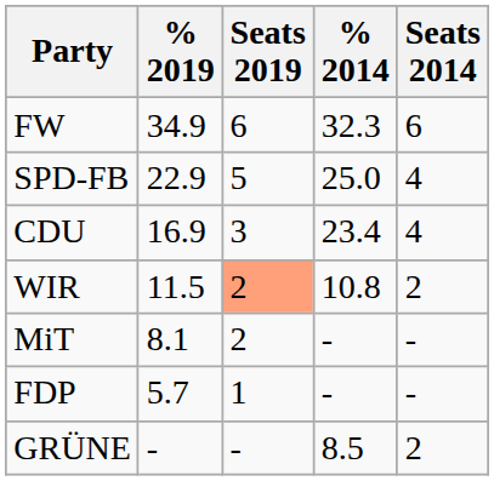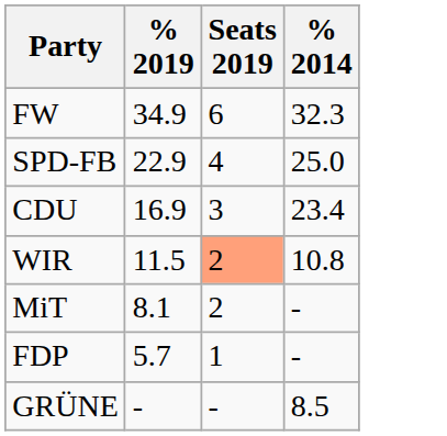 <table class="wikitable">
 <tr>
 <th>Party</th>
 <th>%<br>2019</th>
 <th>Seats<br>2019</th>
 <th>%<br>2014</th>
-<th>Seats<br>2014</th>
 </tr>
 <tr>
 <td>FW</td>
 <td>34.9</td>
 <td>6</td>
 <td>32.3</td>
-<td>6</td>
 </tr>
 <tr>
 <td>SPD-FB</td>
 <td>22.9</td>
-<td>5</td>
+<td>4</td>
 <td>25.0</td>
-<td>4</td>
 </tr>
 <tr>
 <td>CDU</td>
 <td>16.9</td>
 <td>3</td>
 <td>23.4</td>
-<td>4</td>
 </tr>
 <tr>
 <td>WIR</td>
 <td>11.5</td>
 <td style="background: lightsalmon;">2</td>
 <td>10.8</td>
-<td>2</td>
 </tr>
 <tr>
 <td>MiT</td>
 <td>8.1</td>
 <td>2</td>
-<td>-</td>
 <td>-</td>
 </tr>
 <tr>
 <td>FDP</td>
 <td>5.7</td>
 <td>1</td>
 <td>-</td>
-<td>-</td>
 </tr>
 <tr>
 <td>GRÜNE</td>
 <td>-</td>
 <td>-</td>
 <td>8.5</td>
-<td>2</td>
 </tr>
 </table>
